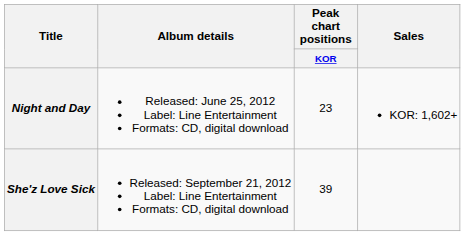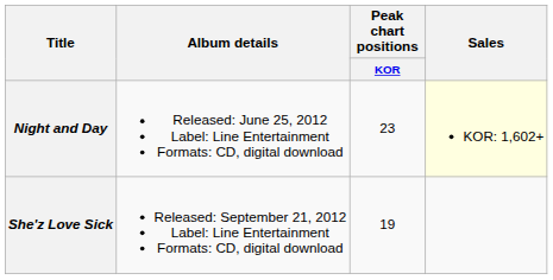 <table class="wikitable plainrowheaders" style="text-align:center;">
 <tr>
 <th scope="col" rowspan="2">Title</th>
 <th scope="col" rowspan="2">Album details</th>
 <th scope="col" colspan="1" style="width:5em;">Peak chart positions</th>
 <th scope="col" rowspan="2">Sales</th>
 </tr>
 <tr>
 <th><small><a href='#'>KOR</a></small><br></th>
 </tr>
 <tr>
 <th scope="row"><em>Night and Day</em></th>
 <td><br><ul><li>Released: June 25, 2012</li><li>Label: Line Entertainment</li><li>Formats: CD, digital download</li></ul></td>
 <td>23</td>
-<td><br><ul><li>KOR: 1,602+</li></ul></td>
+<td style="background: lightyellow;"><br><ul><li>KOR: 1,602+</li></ul></td>
 </tr>
 <tr>
 <th scope="row"><em>She'z Love Sick</em></th>
 <td><br><ul><li>Released: September 21, 2012</li><li>Label: Line Entertainment</li><li>Formats: CD, digital download</li></ul></td>
-<td>39</td>
+<td>19</td>
 <td></td>
 </tr>
 </table>
